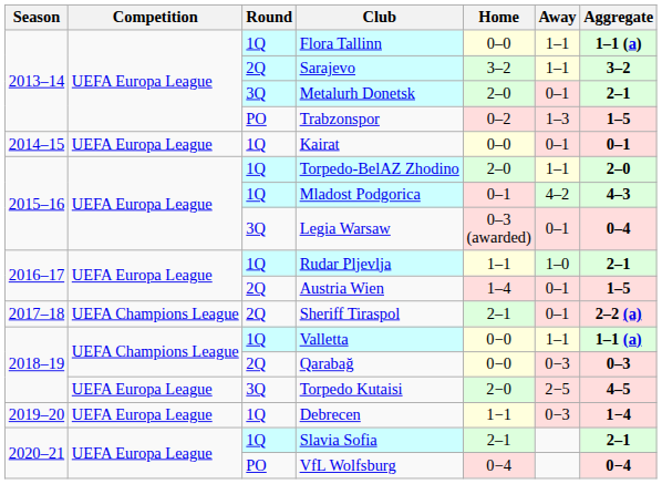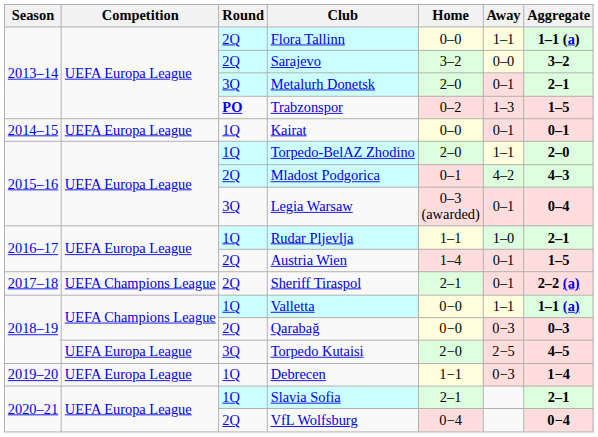 <table class="wikitable" style="text-align:left;">
 <tr>
 <th>Season</th>
 <th>Competition</th>
 <th>Round</th>
 <th>Club</th>
 <th>Home</th>
 <th>Away</th>
 <th>Aggregate</th>
 </tr>
 <tr>
 <td rowspan=4><a href='#'>2013–14</a></td>
 <td rowspan=4><a href='#'>UEFA Europa League</a></td>
-<td style="background-color:#CFF"><a href='#'>1Q</a></td>
+<td style="background-color:#CFF"><a href='#'>2Q</a></td>
 <td style="background-color:#CFF"> <a href='#'>Flora Tallinn</a></td>
 <td style="text-align:center; background:#ffd;">0–0</td>
 <td style="text-align:center; background:#ffd;">1–1</td>
 <td style="text-align:center; background:#dfd;"><strong>1–1 (<a href='#'>a</a>)</strong></td>
 </tr>
 <tr>
 <td style="background-color:#CFF"><a href='#'>2Q</a></td>
 <td style="background-color:#CFF"> <a href='#'>Sarajevo</a></td>
 <td style="text-align:center; background:#dfd;">3–2</td>
-<td style="text-align:center; background:#ffd;">1–1</td>
+<td style="text-align:center; background:#ffd;">0–0</td>
 <td style="text-align:center; background:#dfd;"><strong>3–2</strong></td>
 </tr>
 <tr>
 <td style="background-color:#CFF"><a href='#'>3Q</a></td>
 <td style="background-color:#CFF"> <a href='#'>Metalurh Donetsk</a></td>
 <td style="text-align:center; background:#dfd;">2–0</td>
 <td style="text-align:center; background:#fdd;">0–1</td>
 <td style="text-align:center; background:#dfd;"><strong>2–1</strong></td>
 </tr>
 <tr>
-<td><a href='#'>PO</a></td>
+<td><strong><a href='#'>PO</a></strong></td>
 <td> <a href='#'>Trabzonspor</a></td>
 <td style="text-align:center; background:#fdd;">0–2</td>
 <td style="text-align:center; background:#fdd;">1–3</td>
 <td style="text-align:center; background:#fdd;"><strong>1–5</strong></td>
 </tr>
 <tr>
 <td><a href='#'>2014–15</a></td>
 <td><a href='#'>UEFA Europa League</a></td>
 <td><a href='#'>1Q</a></td>
 <td> <a href='#'>Kairat</a></td>
 <td style="text-align:center; background:#ffd;">0–0</td>
 <td style="text-align:center; background:#fdd;">0–1</td>
 <td style="text-align:center; background:#fdd;"><strong>0–1</strong></td>
 </tr>
 <tr>
 <td rowspan=3><a href='#'>2015–16</a></td>
 <td rowspan=3><a href='#'>UEFA Europa League</a></td>
 <td style="background-color:#CFF"><a href='#'>1Q</a></td>
 <td style="background-color:#CFF"> <a href='#'>Torpedo-BelAZ Zhodino</a></td>
 <td style="text-align:center; background:#dfd;">2–0</td>
 <td style="text-align:center; background:#ffd;">1–1</td>
 <td style="text-align:center; background:#dfd;"><strong>2–0</strong></td>
 </tr>
 <tr>
-<td style="background-color:#CFF"><a href='#'>1Q</a></td>
+<td style="background-color:#CFF"><a href='#'>2Q</a></td>
 <td style="background-color:#CFF"> <a href='#'>Mladost Podgorica</a></td>
 <td style="text-align:center; background:#fdd;">0–1</td>
 <td style="text-align:center; background:#dfd;">4–2</td>
 <td style="text-align:center; background:#dfd;"><strong>4–3</strong></td>
 </tr>
 <tr>
 <td><a href='#'>3Q</a></td>
 <td> <a href='#'>Legia Warsaw</a></td>
 <td style="text-align:center; background:#fdd;">0–3<br>(awarded)</td>
 <td style="text-align:center; background:#fdd;">0–1</td>
 <td style="text-align:center; background:#fdd;"><strong>0–4</strong></td>
 </tr>
 <tr>
 <td rowspan="2"><a href='#'>2016–17</a></td>
 <td rowspan="2"><a href='#'>UEFA Europa League</a></td>
 <td style="background-color:#CFF"><a href='#'>1Q</a></td>
 <td style="background-color:#CFF"> <a href='#'>Rudar Pljevlja</a></td>
 <td style="text-align:center; background:#ffd;">1–1</td>
 <td style="text-align:center; background:#dfd;">1–0</td>
 <td style="text-align:center; background:#dfd;"><strong>2–1</strong></td>
 </tr>
 <tr>
 <td><a href='#'>2Q</a></td>
 <td> <a href='#'>Austria Wien</a></td>
 <td style="text-align:center; background:#fdd;">1–4</td>
 <td style="text-align:center; background:#fdd;">0–1</td>
 <td style="text-align:center; background:#fdd;"><strong>1–5</strong></td>
 </tr>
 <tr>
 <td><a href='#'>2017–18</a></td>
 <td><a href='#'>UEFA Champions League</a></td>
 <td><a href='#'>2Q</a></td>
 <td> <a href='#'>Sheriff Tiraspol</a></td>
 <td style="text-align:center; background:#dfd;">2–1</td>
 <td style="text-align:center; background:#fdd;">0–1</td>
 <td style="text-align:center; background:#fdd;"><strong>2–2 <a href='#'>(a)</a></strong></td>
 </tr>
 <tr>
 <td rowspan="3"><a href='#'>2018–19</a></td>
 <td rowspan="2"><a href='#'>UEFA Champions League</a></td>
 <td style="background-color:#CFF"><a href='#'>1Q</a></td>
 <td style="background-color:#CFF"> <a href='#'>Valletta</a></td>
 <td style="text-align:center; background:#ffd;">0−0</td>
 <td style="text-align:center; background:#ffd;">1–1</td>
 <td style="text-align:center; background:#dfd;"><strong>1–1 <a href='#'>(a)</a></strong></td>
 </tr>
 <tr>
 <td><a href='#'>2Q</a></td>
 <td> <a href='#'>Qarabağ</a></td>
 <td style="text-align:center; background:#ffd;">0−0</td>
 <td style="text-align:center; background:#fdd;">0−3</td>
 <td style="text-align:center; background:#fdd;"><strong>0–3</strong></td>
 </tr>
 <tr>
 <td rowspan="1"><a href='#'>UEFA Europa League</a></td>
 <td><a href='#'>3Q</a></td>
 <td> <a href='#'>Torpedo Kutaisi</a></td>
 <td style="text-align:center; background:#dfd;">2−0</td>
 <td style="text-align:center; background:#fdd;">2−5</td>
 <td style="text-align:center; background:#fdd;"><strong>4–5</strong></td>
 </tr>
 <tr>
 <td><a href='#'>2019–20</a></td>
 <td><a href='#'>UEFA Europa League</a></td>
 <td><a href='#'>1Q</a></td>
 <td> <a href='#'>Debrecen</a></td>
 <td style="text-align:center; background:#ffd;">1−1</td>
 <td style="text-align:center; background:#fdd;">0−3</td>
 <td style="text-align:center; background:#fdd;"><strong>1−4</strong></td>
 </tr>
 <tr>
 <td rowspan="2"><a href='#'>2020–21</a></td>
 <td rowspan="2"><a href='#'>UEFA Europa League</a></td>
 <td style="background-color:#CFF"><a href='#'>1Q</a></td>
 <td style="background-color:#CFF"> <a href='#'>Slavia Sofia</a></td>
 <td style="text-align:center; background:#dfd;">2–1</td>
 <td></td>
 <td style="text-align:center; background:#dfd;"><strong>2–1</strong></td>
 </tr>
 <tr>
-<td><a href='#'>PO</a></td>
+<td><a href='#'>2Q</a></td>
 <td> <a href='#'>VfL Wolfsburg</a></td>
 <td style="text-align:center; background:#fdd;">0−4</td>
 <td></td>
 <td style="text-align:center; background:#fdd;"><strong>0−4</strong></td>
 </tr>
 </table>
